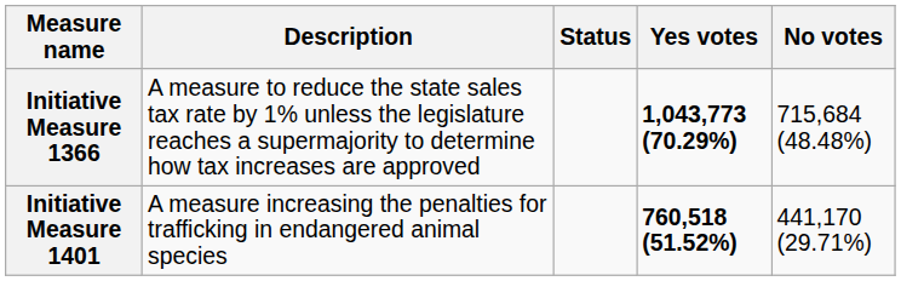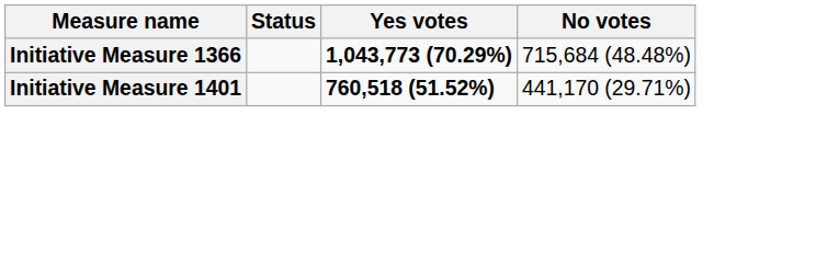 <table class="wikitable sortable plainrowheaders">
 <tr>
 <th scope=col>Measure name</th>
-<th scope=col class=unsortable>Description</th>
 <th scope=col>Status</th>
 <th scope=col>Yes votes</th>
 <th scope=col>No votes</th>
 </tr>
 <tr>
 <th scope=row>Initiative Measure 1366</th>
-<td>A measure to reduce the state sales tax rate by 1% unless the legislature reaches a supermajority to determine how tax increases are approved</td>
 <td></td>
 <td><strong>1,043,773 (70.29%)</strong></td>
 <td>715,684 (48.48%)</td>
 </tr>
 <tr>
 <th scope=row>Initiative Measure 1401</th>
-<td>A measure increasing the penalties for trafficking in endangered animal species</td>
 <td></td>
 <td><strong>760,518 (51.52%)</strong></td>
 <td>441,170 (29.71%)</td>
 </tr>
 </table>
